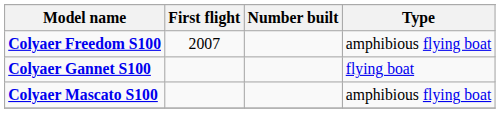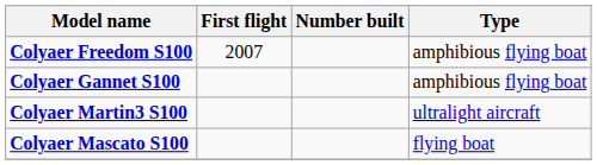 <table class="wikitable" align=center style="font-size:90%;">
 <tr>
 </tr>
 <tr style="background:#efefef;">
 <th>Model name</th>
 <th>First flight</th>
 <th>Number built</th>
 <th>Type</th>
 </tr>
 <tr>
 <td align=left><strong><a href='#'>Colyaer Freedom S100</a></strong></td>
 <td align=center>2007</td>
 <td align=center></td>
 <td align=left>amphibious <a href='#'>flying boat</a></td>
 </tr>
 <tr>
 <td align=left><strong><a href='#'>Colyaer Gannet S100</a></strong></td>
 <td align=center></td>
 <td align=center></td>
-<td align=left><a href='#'>flying boat</a></td>
+<td align=left>amphibious <a href='#'>flying boat</a></td>
+</tr>
+<tr>
+<td align=left><strong><a href='#'>Colyaer Martin3 S100</a></strong></td>
+<td align=center></td>
+<td align=center></td>
+<td align=left><a href='#'>ultralight aircraft</a></td>
 </tr>
 <tr>
 <td align=left><strong><a href='#'>Colyaer Mascato S100</a></strong></td>
 <td align=center></td>
 <td align=center></td>
-<td align=left>amphibious <a href='#'>flying boat</a></td>
+<td align=left><a href='#'>flying boat</a></td>
 </tr>
 <tr>
 </tr>
 </table>
